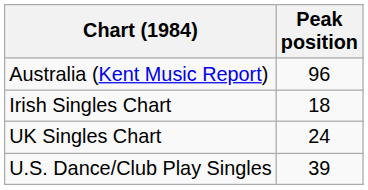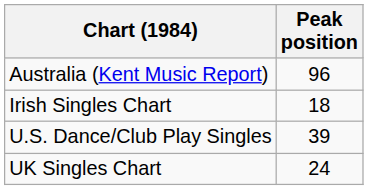 <table class="wikitable sortable">
 <tr>
 <th>Chart (1984)</th>
 <th>Peak<br>position</th>
 </tr>
 <tr>
 <td align="left">Australia (<a href='#'>Kent Music Report</a>)</td>
 <td style="text-align:center;">96</td>
 </tr>
 <tr>
 <td align="left">Irish Singles Chart</td>
 <td style="text-align:center;">18</td>
 </tr>
 <tr>
+<td align="left">U.S. Dance/Club Play Singles</td>
+<td style="text-align:center;">39</td>
+</tr>
+<tr>
 <td align="left">UK Singles Chart</td>
 <td style="text-align:center;">24</td>
 </tr>
-<tr>
-<td align="left">U.S. Dance/Club Play Singles</td>
-<td style="text-align:center;">39</td>
-</tr>
 </table>
